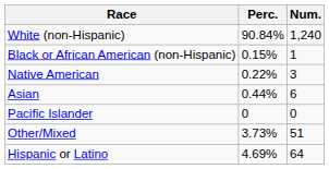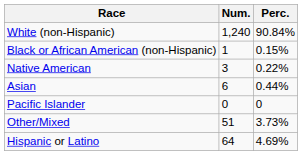 <table class="wikitable">
 <tr>
 <th>Race</th>
+<th>Num.</th>
 <th>Perc.</th>
-<th>Num.</th>
 </tr>
 <tr>
 <td><a href='#'>White</a> (non-Hispanic)</td>
+<td>1,240</td>
 <td>90.84%</td>
-<td>1,240</td>
 </tr>
 <tr>
 <td><a href='#'>Black or African American</a> (non-Hispanic)</td>
+<td>1</td>
 <td>0.15%</td>
-<td>1</td>
 </tr>
 <tr>
 <td><a href='#'>Native American</a></td>
+<td>3</td>
 <td>0.22%</td>
-<td>3</td>
 </tr>
 <tr>
 <td><a href='#'>Asian</a></td>
+<td>6</td>
 <td>0.44%</td>
-<td>6</td>
 </tr>
 <tr>
 <td><a href='#'>Pacific Islander</a></td>
 <td>0</td>
 <td>0</td>
 </tr>
 <tr>
 <td><a href='#'>Other/Mixed</a></td>
+<td>51</td>
 <td>3.73%</td>
-<td>51</td>
 </tr>
 <tr>
 <td><a href='#'>Hispanic</a> or <a href='#'>Latino</a></td>
+<td>64</td>
 <td>4.69%</td>
-<td>64</td>
 </tr>
 </table>
